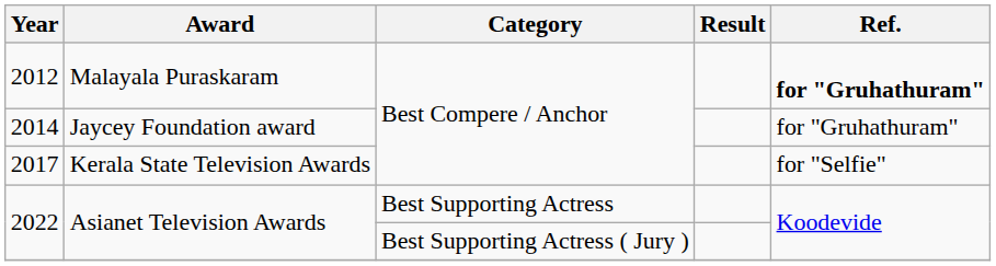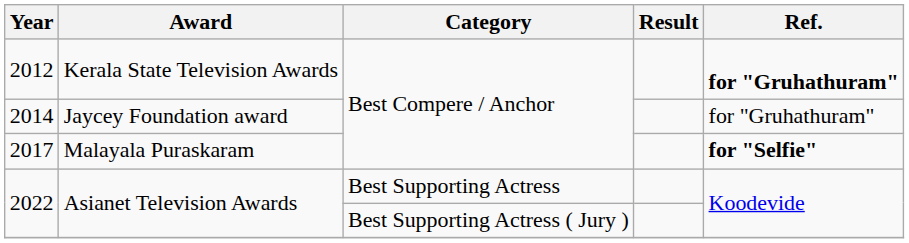 <table class="wikitable sortable">
 <tr>
 <th>Year</th>
 <th>Award</th>
 <th>Category</th>
 <th>Result</th>
 <th scope="col" class="unsortable">Ref.</th>
 </tr>
 <tr>
 <td>2012</td>
-<td>Malayala Puraskaram</td>
+<td>Kerala State Television Awards</td>
 <td rowspan="3">Best Compere / Anchor</td>
 <td></td>
 <td style="text-align:center;"><strong><br>for "Gruhathuram"</strong></td>
 </tr>
 <tr>
 <td>2014</td>
 <td>Jaycey Foundation award</td>
 <td></td>
 <td>for "Gruhathuram"</td>
 </tr>
 <tr>
 <td>2017</td>
-<td>Kerala State Television Awards</td>
+<td>Malayala Puraskaram</td>
 <td></td>
-<td>for "Selfie"</td>
+<td><strong>for "Selfie"</strong></td>
 </tr>
 <tr>
 <td rowspan="2">2022</td>
 <td rowspan="2">Asianet Television Awards</td>
 <td>Best Supporting Actress</td>
 <td></td>
 <td rowspan="2"><a href='#'>Koodevide</a></td>
 </tr>
 <tr>
 <td>Best Supporting Actress ( Jury )</td>
 <td></td>
 </tr>
 <tr>
 </tr>
 </table>
